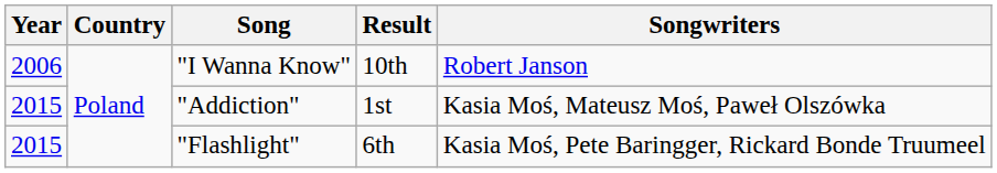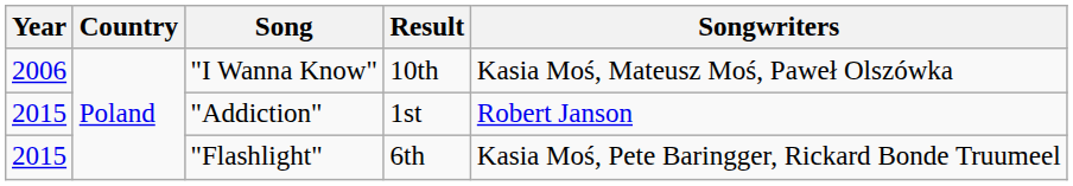 <table class="wikitable">
 <tr>
 <th>Year</th>
 <th>Country</th>
 <th>Song</th>
 <th>Result</th>
 <th>Songwriters</th>
 </tr>
 <tr>
 <td><a href='#'>2006</a></td>
 <td Rowspan="3"> <a href='#'>Poland</a></td>
 <td>"I Wanna Know"</td>
 <td>10th</td>
-<td><a href='#'>Robert Janson</a></td>
+<td>Kasia Moś, Mateusz Moś, Paweł Olszówka</td>
 </tr>
 <tr>
 <td><a href='#'>2015</a></td>
 <td>"Addiction"</td>
 <td>1st</td>
-<td>Kasia Moś, Mateusz Moś, Paweł Olszówka</td>
+<td><a href='#'>Robert Janson</a></td>
 </tr>
 <tr>
 <td><a href='#'>2015</a></td>
 <td>"Flashlight"</td>
 <td>6th</td>
 <td>Kasia Moś, Pete Baringger, Rickard Bonde Truumeel</td>
 </tr>
 </table>
